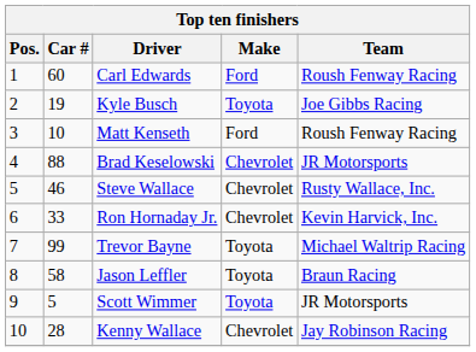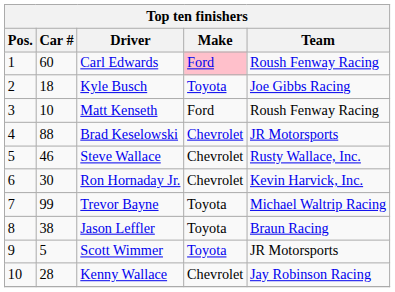 <table class="wikitable" style="font-size: 90%;">
 <tr>
 <th colspan=9>Top ten finishers</th>
 </tr>
 <tr>
 <th>Pos.</th>
 <th>Car #</th>
 <th>Driver</th>
 <th>Make</th>
 <th>Team</th>
 </tr>
 <tr>
 <td>1</td>
 <td>60</td>
 <td><a href='#'>Carl Edwards</a></td>
-<td><a href='#'>Ford</a></td>
+<td style="background: pink;"><a href='#'>Ford</a></td>
 <td><a href='#'>Roush Fenway Racing</a></td>
 </tr>
 <tr>
 <td>2</td>
-<td>19</td>
+<td>18</td>
 <td><a href='#'>Kyle Busch</a></td>
 <td><a href='#'>Toyota</a></td>
 <td><a href='#'>Joe Gibbs Racing</a></td>
 </tr>
 <tr>
 <td>3</td>
 <td>10</td>
 <td><a href='#'>Matt Kenseth</a></td>
 <td>Ford</td>
 <td>Roush Fenway Racing</td>
 </tr>
 <tr>
 <td>4</td>
 <td>88</td>
 <td><a href='#'>Brad Keselowski</a></td>
 <td><a href='#'>Chevrolet</a></td>
 <td><a href='#'>JR Motorsports</a></td>
 </tr>
 <tr>
 <td>5</td>
 <td>46</td>
 <td><a href='#'>Steve Wallace</a></td>
 <td>Chevrolet</td>
 <td><a href='#'>Rusty Wallace, Inc.</a></td>
 </tr>
 <tr>
 <td>6</td>
-<td>33</td>
+<td>30</td>
 <td><a href='#'>Ron Hornaday Jr.</a></td>
 <td>Chevrolet</td>
 <td><a href='#'>Kevin Harvick, Inc.</a></td>
 </tr>
 <tr>
 <td>7</td>
 <td>99</td>
 <td><a href='#'>Trevor Bayne</a></td>
 <td>Toyota</td>
 <td><a href='#'>Michael Waltrip Racing</a></td>
 </tr>
 <tr>
 <td>8</td>
-<td>58</td>
+<td>38</td>
 <td><a href='#'>Jason Leffler</a></td>
 <td>Toyota</td>
 <td><a href='#'>Braun Racing</a></td>
 </tr>
 <tr>
 <td>9</td>
 <td>5</td>
 <td><a href='#'>Scott Wimmer</a></td>
 <td><a href='#'>Toyota</a></td>
 <td>JR Motorsports</td>
 </tr>
 <tr>
 <td>10</td>
 <td>28</td>
 <td><a href='#'>Kenny Wallace</a></td>
 <td>Chevrolet</td>
 <td><a href='#'>Jay Robinson Racing</a></td>
 </tr>
 <tr>
 </tr>
 </table>
